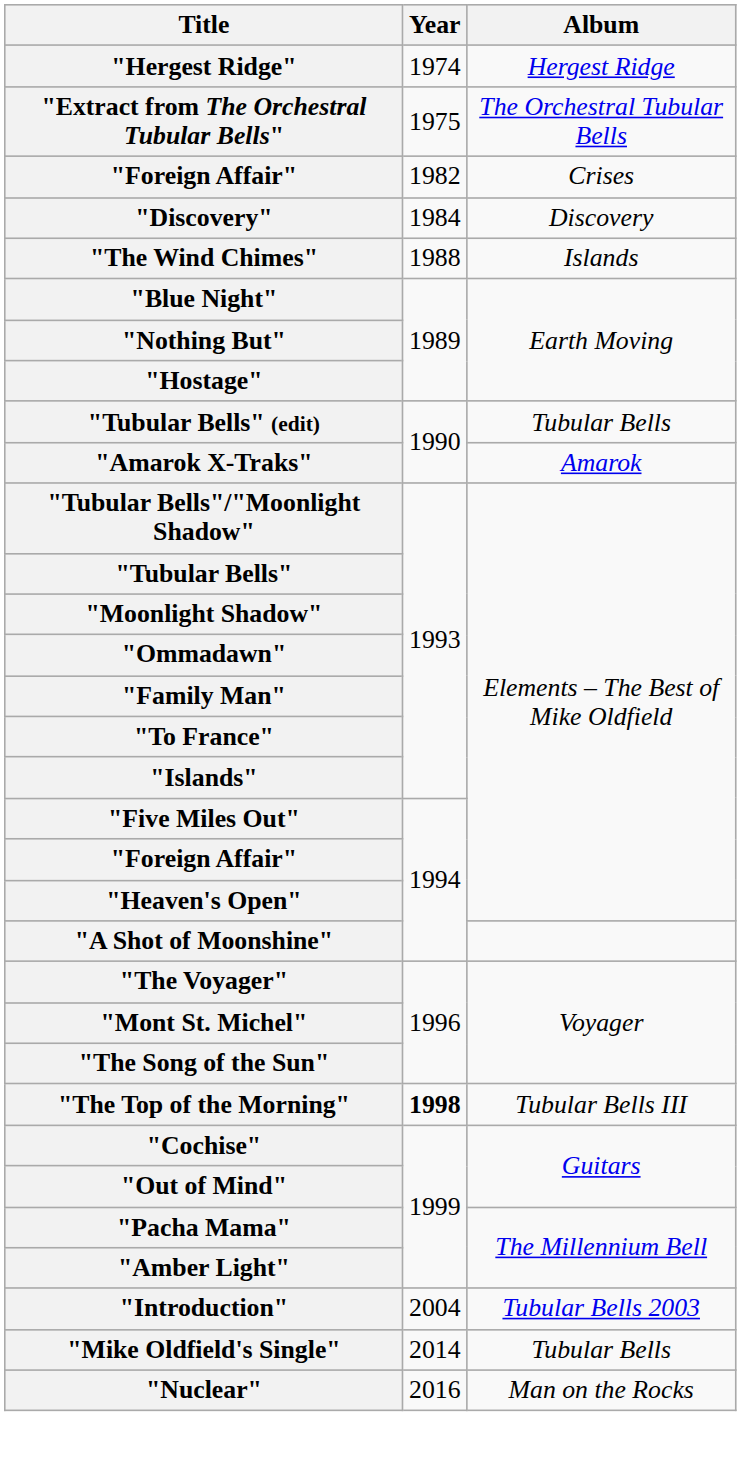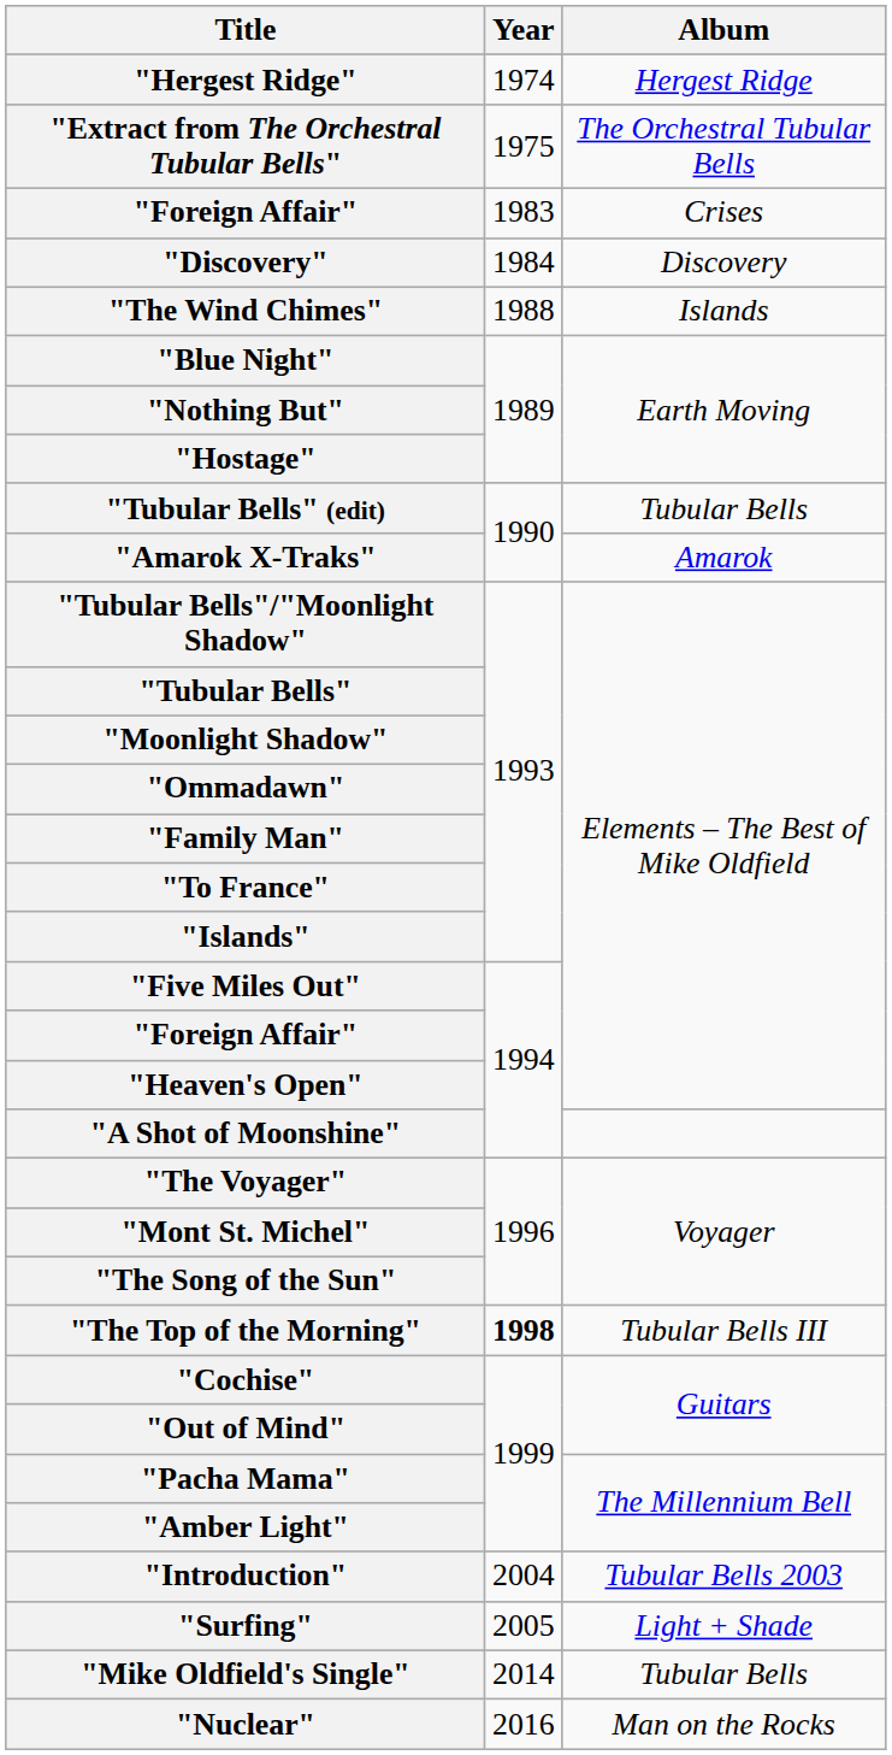 <table class="wikitable plainrowheaders" style="text-align:center;">
 <tr>
 <th scope="col" style="width:15em;">Title</th>
 <th scope="col" style="width:2em;">Year</th>
 <th scope="col" style="width:10em;">Album</th>
 </tr>
 <tr>
 <th scope="row">"Hergest Ridge" </th>
 <td>1974</td>
 <td><em><a href='#'>Hergest Ridge</a></em></td>
 </tr>
 <tr>
 <th scope="row">"Extract from <em>The Orchestral Tubular Bells</em>" </th>
 <td>1975</td>
 <td><em><a href='#'>The Orchestral Tubular Bells</a></em></td>
 </tr>
 <tr>
 <th scope="row">"Foreign Affair" </th>
-<td>1982</td>
+<td>1983</td>
 <td><em>Crises</em></td>
 </tr>
 <tr>
 <th scope="row">"Discovery" </th>
 <td>1984</td>
 <td><em>Discovery</em></td>
 </tr>
 <tr>
 <th scope="row">"The Wind Chimes" </th>
 <td>1988</td>
 <td><em>Islands</em></td>
 </tr>
 <tr>
 <th scope="row">"Blue Night" </th>
 <td rowspan="3">1989</td>
 <td rowspan="3"><em>Earth Moving</em></td>
 </tr>
 <tr>
 <th scope="row">"Nothing But" </th>
 </tr>
 <tr>
 <th scope="row">"Hostage" </th>
 </tr>
 <tr>
 <th scope="row">"Tubular Bells" <small>(edit)</small> </th>
 <td rowspan="2">1990</td>
 <td><em>Tubular Bells</em></td>
 </tr>
 <tr>
 <th scope="row">"Amarok X-Traks" </th>
 <td><em><a href='#'>Amarok</a></em></td>
 </tr>
 <tr>
 <th scope="row">"Tubular Bells"/"Moonlight Shadow" </th>
 <td rowspan="7">1993</td>
 <td rowspan="10"><em>Elements – The Best of Mike Oldfield</em></td>
 </tr>
 <tr>
 <th scope="row">"Tubular Bells" </th>
 </tr>
 <tr>
 <th scope="row">"Moonlight Shadow" </th>
 </tr>
 <tr>
 <th scope="row">"Ommadawn" </th>
 </tr>
 <tr>
 <th scope="row">"Family Man" </th>
 </tr>
 <tr>
 <th scope="row">"To France" </th>
 </tr>
 <tr>
 <th scope="row">"Islands" </th>
 </tr>
 <tr>
 <th scope="row">"Five Miles Out" </th>
 <td rowspan="4">1994</td>
 </tr>
 <tr>
 <th scope="row">"Foreign Affair" </th>
 </tr>
 <tr>
 <th scope="row">"Heaven's Open" </th>
 </tr>
 <tr>
 <th scope="row">"A Shot of Moonshine" </th>
 <td></td>
 </tr>
 <tr>
 <th scope="row">"The Voyager" </th>
 <td rowspan="3">1996</td>
 <td rowspan="3"><em>Voyager</em></td>
 </tr>
 <tr>
 <th scope="row">"Mont St. Michel" </th>
 </tr>
 <tr>
 <th scope="row">"The Song of the Sun" </th>
 </tr>
 <tr>
 <th scope="row">"The Top of the Morning" </th>
 <td><strong>1998</strong></td>
 <td><em>Tubular Bells III</em></td>
 </tr>
 <tr>
 <th scope="row">"Cochise" </th>
 <td rowspan="4">1999</td>
 <td rowspan="2"><em><a href='#'>Guitars</a></em></td>
 </tr>
 <tr>
 <th scope="row">"Out of Mind" </th>
 </tr>
 <tr>
 <th scope="row">"Pacha Mama" </th>
 <td rowspan="2"><em><a href='#'>The Millennium Bell</a></em></td>
 </tr>
 <tr>
 <th scope="row">"Amber Light" </th>
 </tr>
 <tr>
 <th scope="row">"Introduction" </th>
 <td>2004</td>
 <td><em><a href='#'>Tubular Bells 2003</a></em></td>
 </tr>
 <tr>
+<th scope="row">"Surfing" </th>
+<td>2005</td>
+<td><em><a href='#'>Light + Shade</a></em></td>
+</tr>
+<tr>
 <th scope="row">"Mike Oldfield's Single" </th>
 <td>2014</td>
 <td><em>Tubular Bells</em></td>
 </tr>
 <tr>
 <th scope="row">"Nuclear" </th>
 <td>2016</td>
 <td><em>Man on the Rocks</em></td>
 </tr>
 </table>
